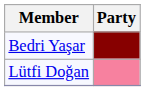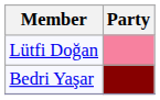 <table class=wikitable style="border:1px solid #8888aa; background-color:#f7f8ff; padding:0px; font-size:90%;">
 <tr>
 <th>Member</th>
 <th>Party</th>
 </tr>
 <tr>
+<td><a href='#'>Lütfi Doğan</a></td>
+<td style="background: #F7819F"></td>
+</tr>
+<tr>
 <td><a href='#'>Bedri Yaşar</a></td>
 <td style="background: #870000"></td>
 </tr>
 <tr>
-<td><a href='#'>Lütfi Doğan</a></td>
-<td style="background: #F7819F"></td>
-</tr>
-<tr>
 </tr>
 </table>
